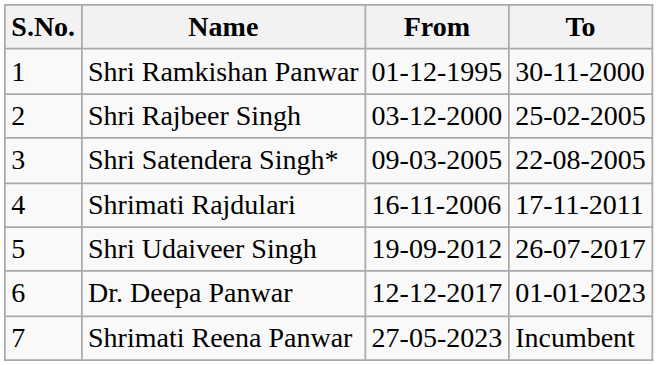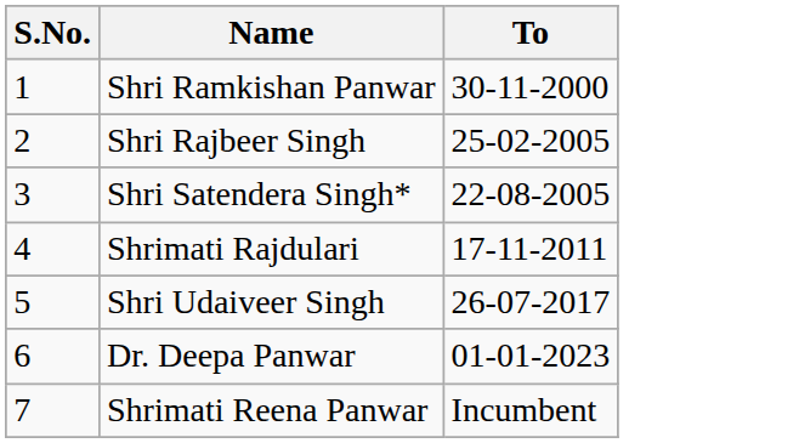 <table class="wikitable">
 <tr>
 <th>S.No.</th>
 <th>Name</th>
-<th>From</th>
 <th>To</th>
 </tr>
 <tr>
 <td>1</td>
 <td>Shri Ramkishan Panwar</td>
-<td>01-12-1995</td>
 <td>30-11-2000</td>
 </tr>
 <tr>
 <td>2</td>
 <td>Shri Rajbeer Singh</td>
-<td>03-12-2000</td>
 <td>25-02-2005</td>
 </tr>
 <tr>
 <td>3</td>
 <td>Shri Satendera Singh*</td>
-<td>09-03-2005</td>
 <td>22-08-2005</td>
 </tr>
 <tr>
 <td>4</td>
 <td>Shrimati Rajdulari</td>
-<td>16-11-2006</td>
 <td>17-11-2011</td>
 </tr>
 <tr>
 <td>5</td>
 <td>Shri Udaiveer Singh</td>
-<td>19-09-2012</td>
 <td>26-07-2017</td>
 </tr>
 <tr>
 <td>6</td>
 <td>Dr. Deepa Panwar</td>
-<td>12-12-2017</td>
 <td>01-01-2023</td>
 </tr>
 <tr>
 <td>7</td>
 <td>Shrimati Reena Panwar</td>
-<td>27-05-2023</td>
 <td>Incumbent</td>
 </tr>
 </table>
